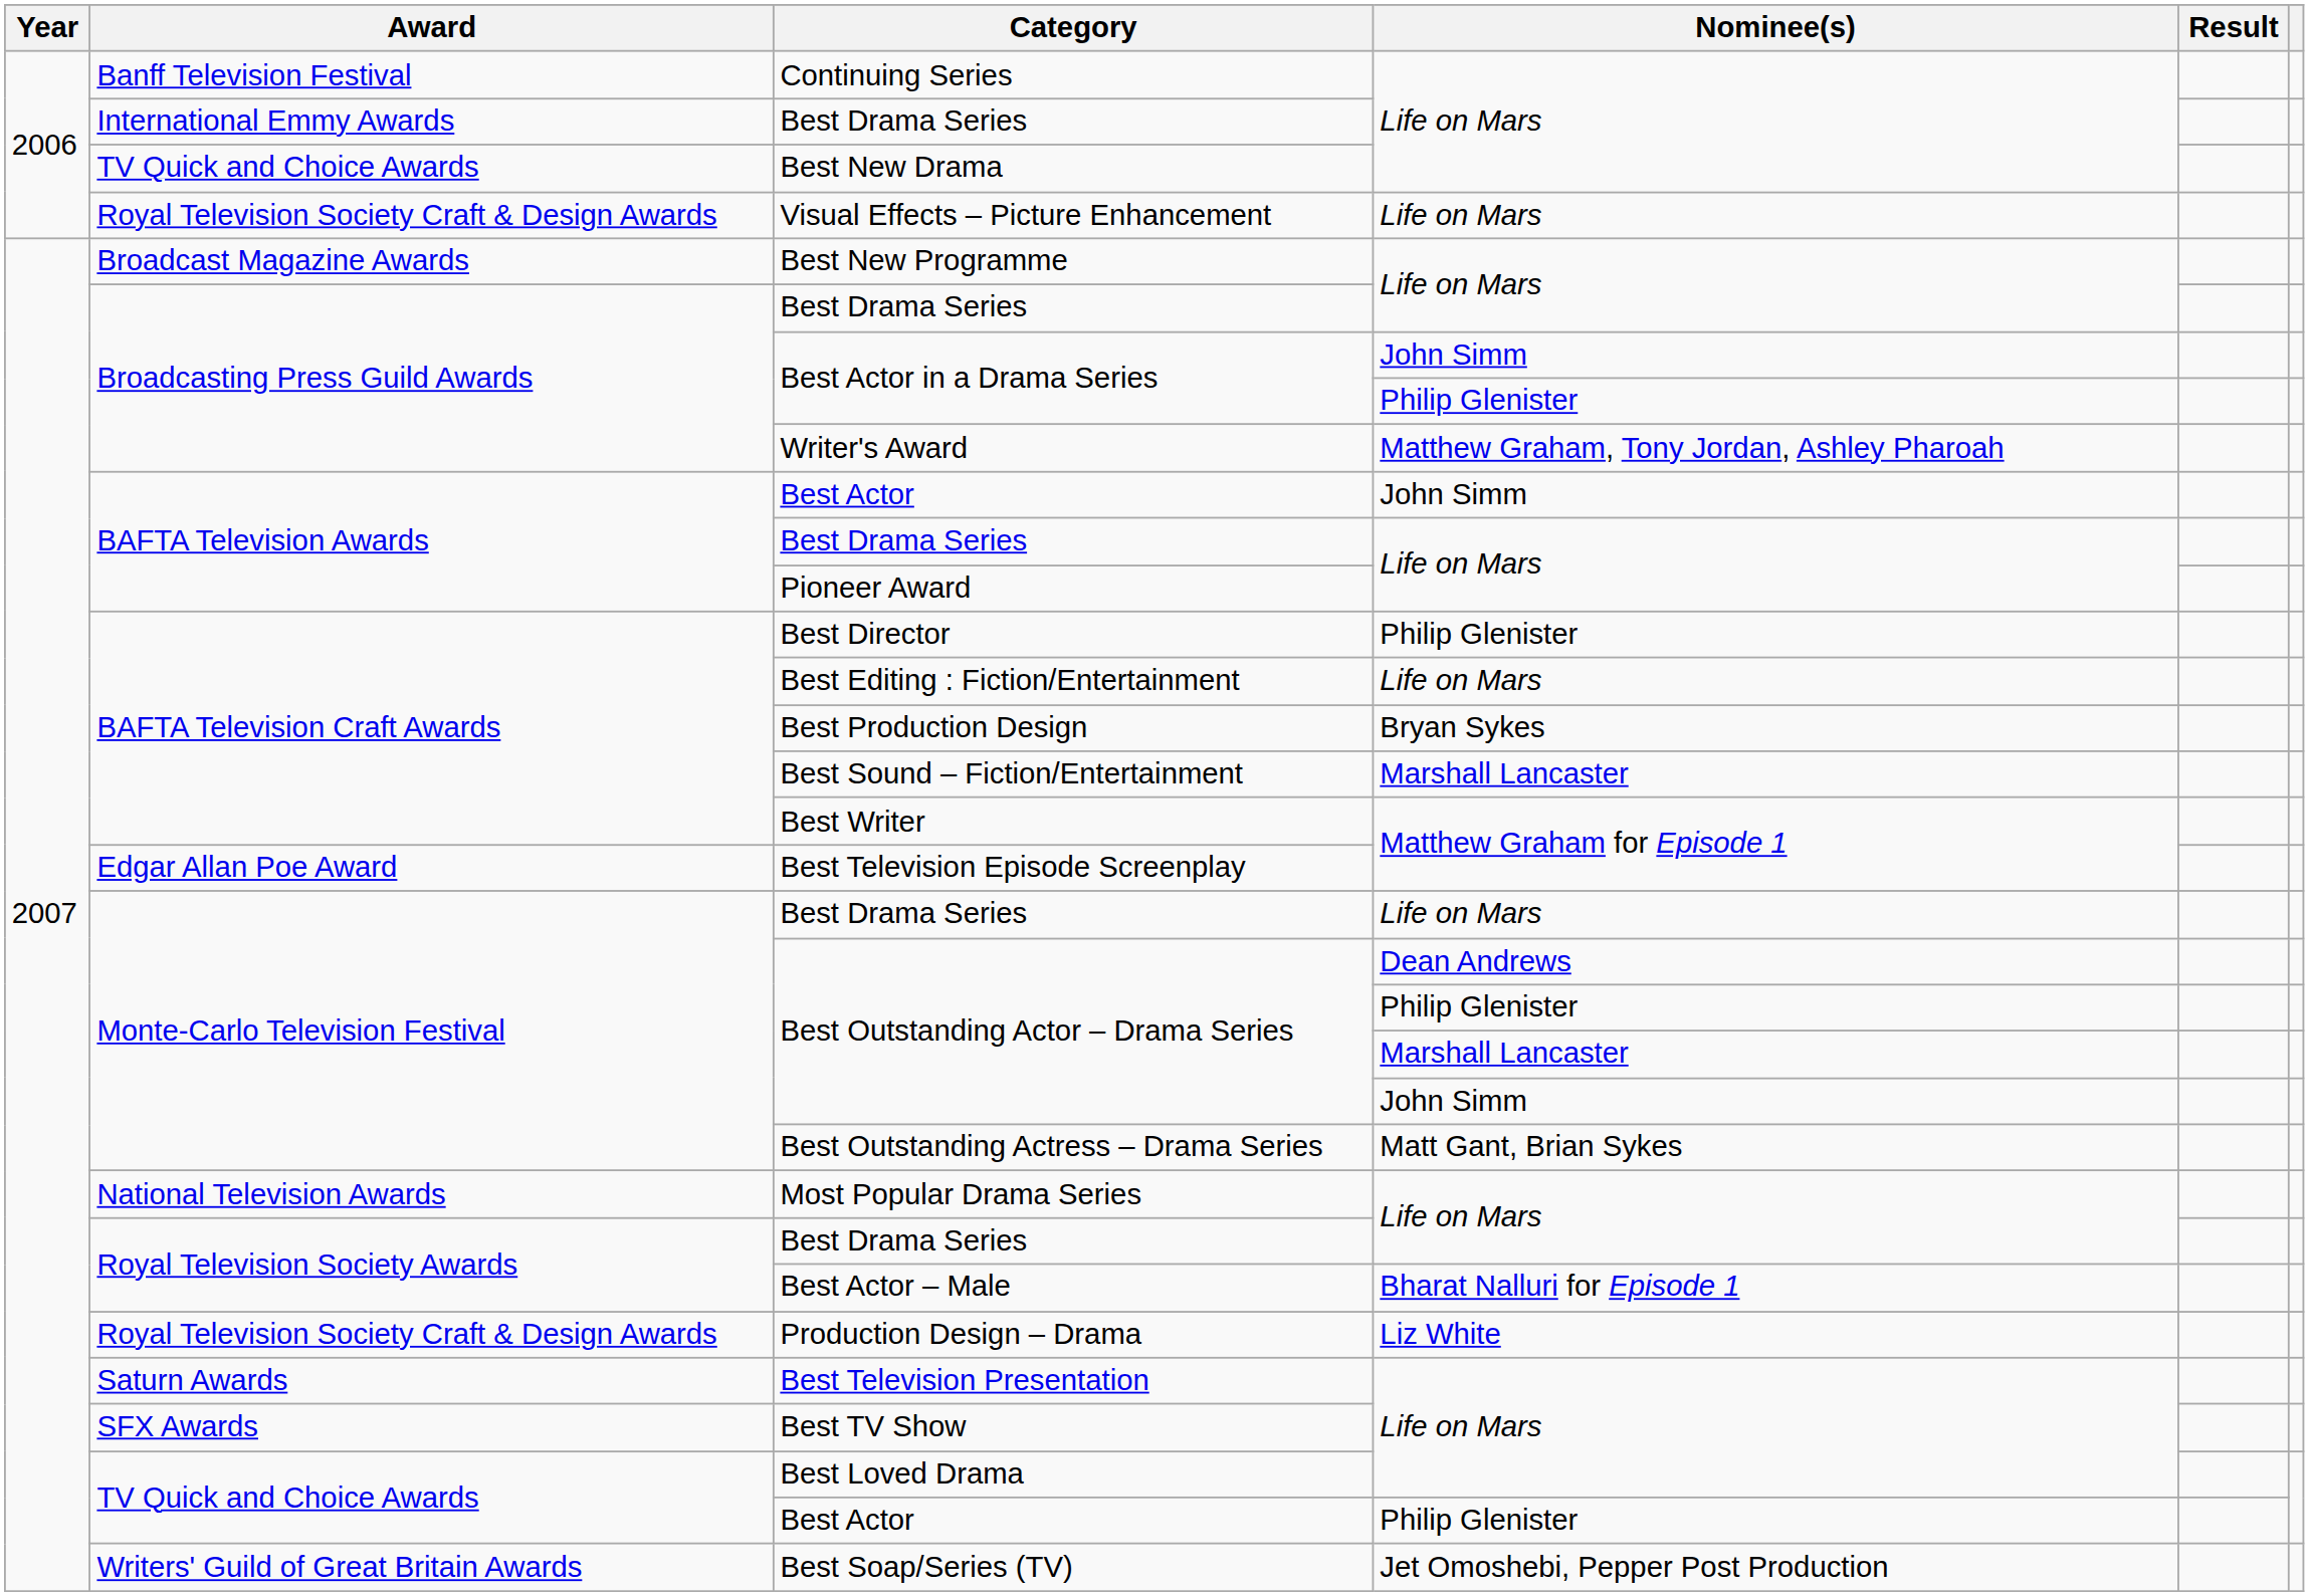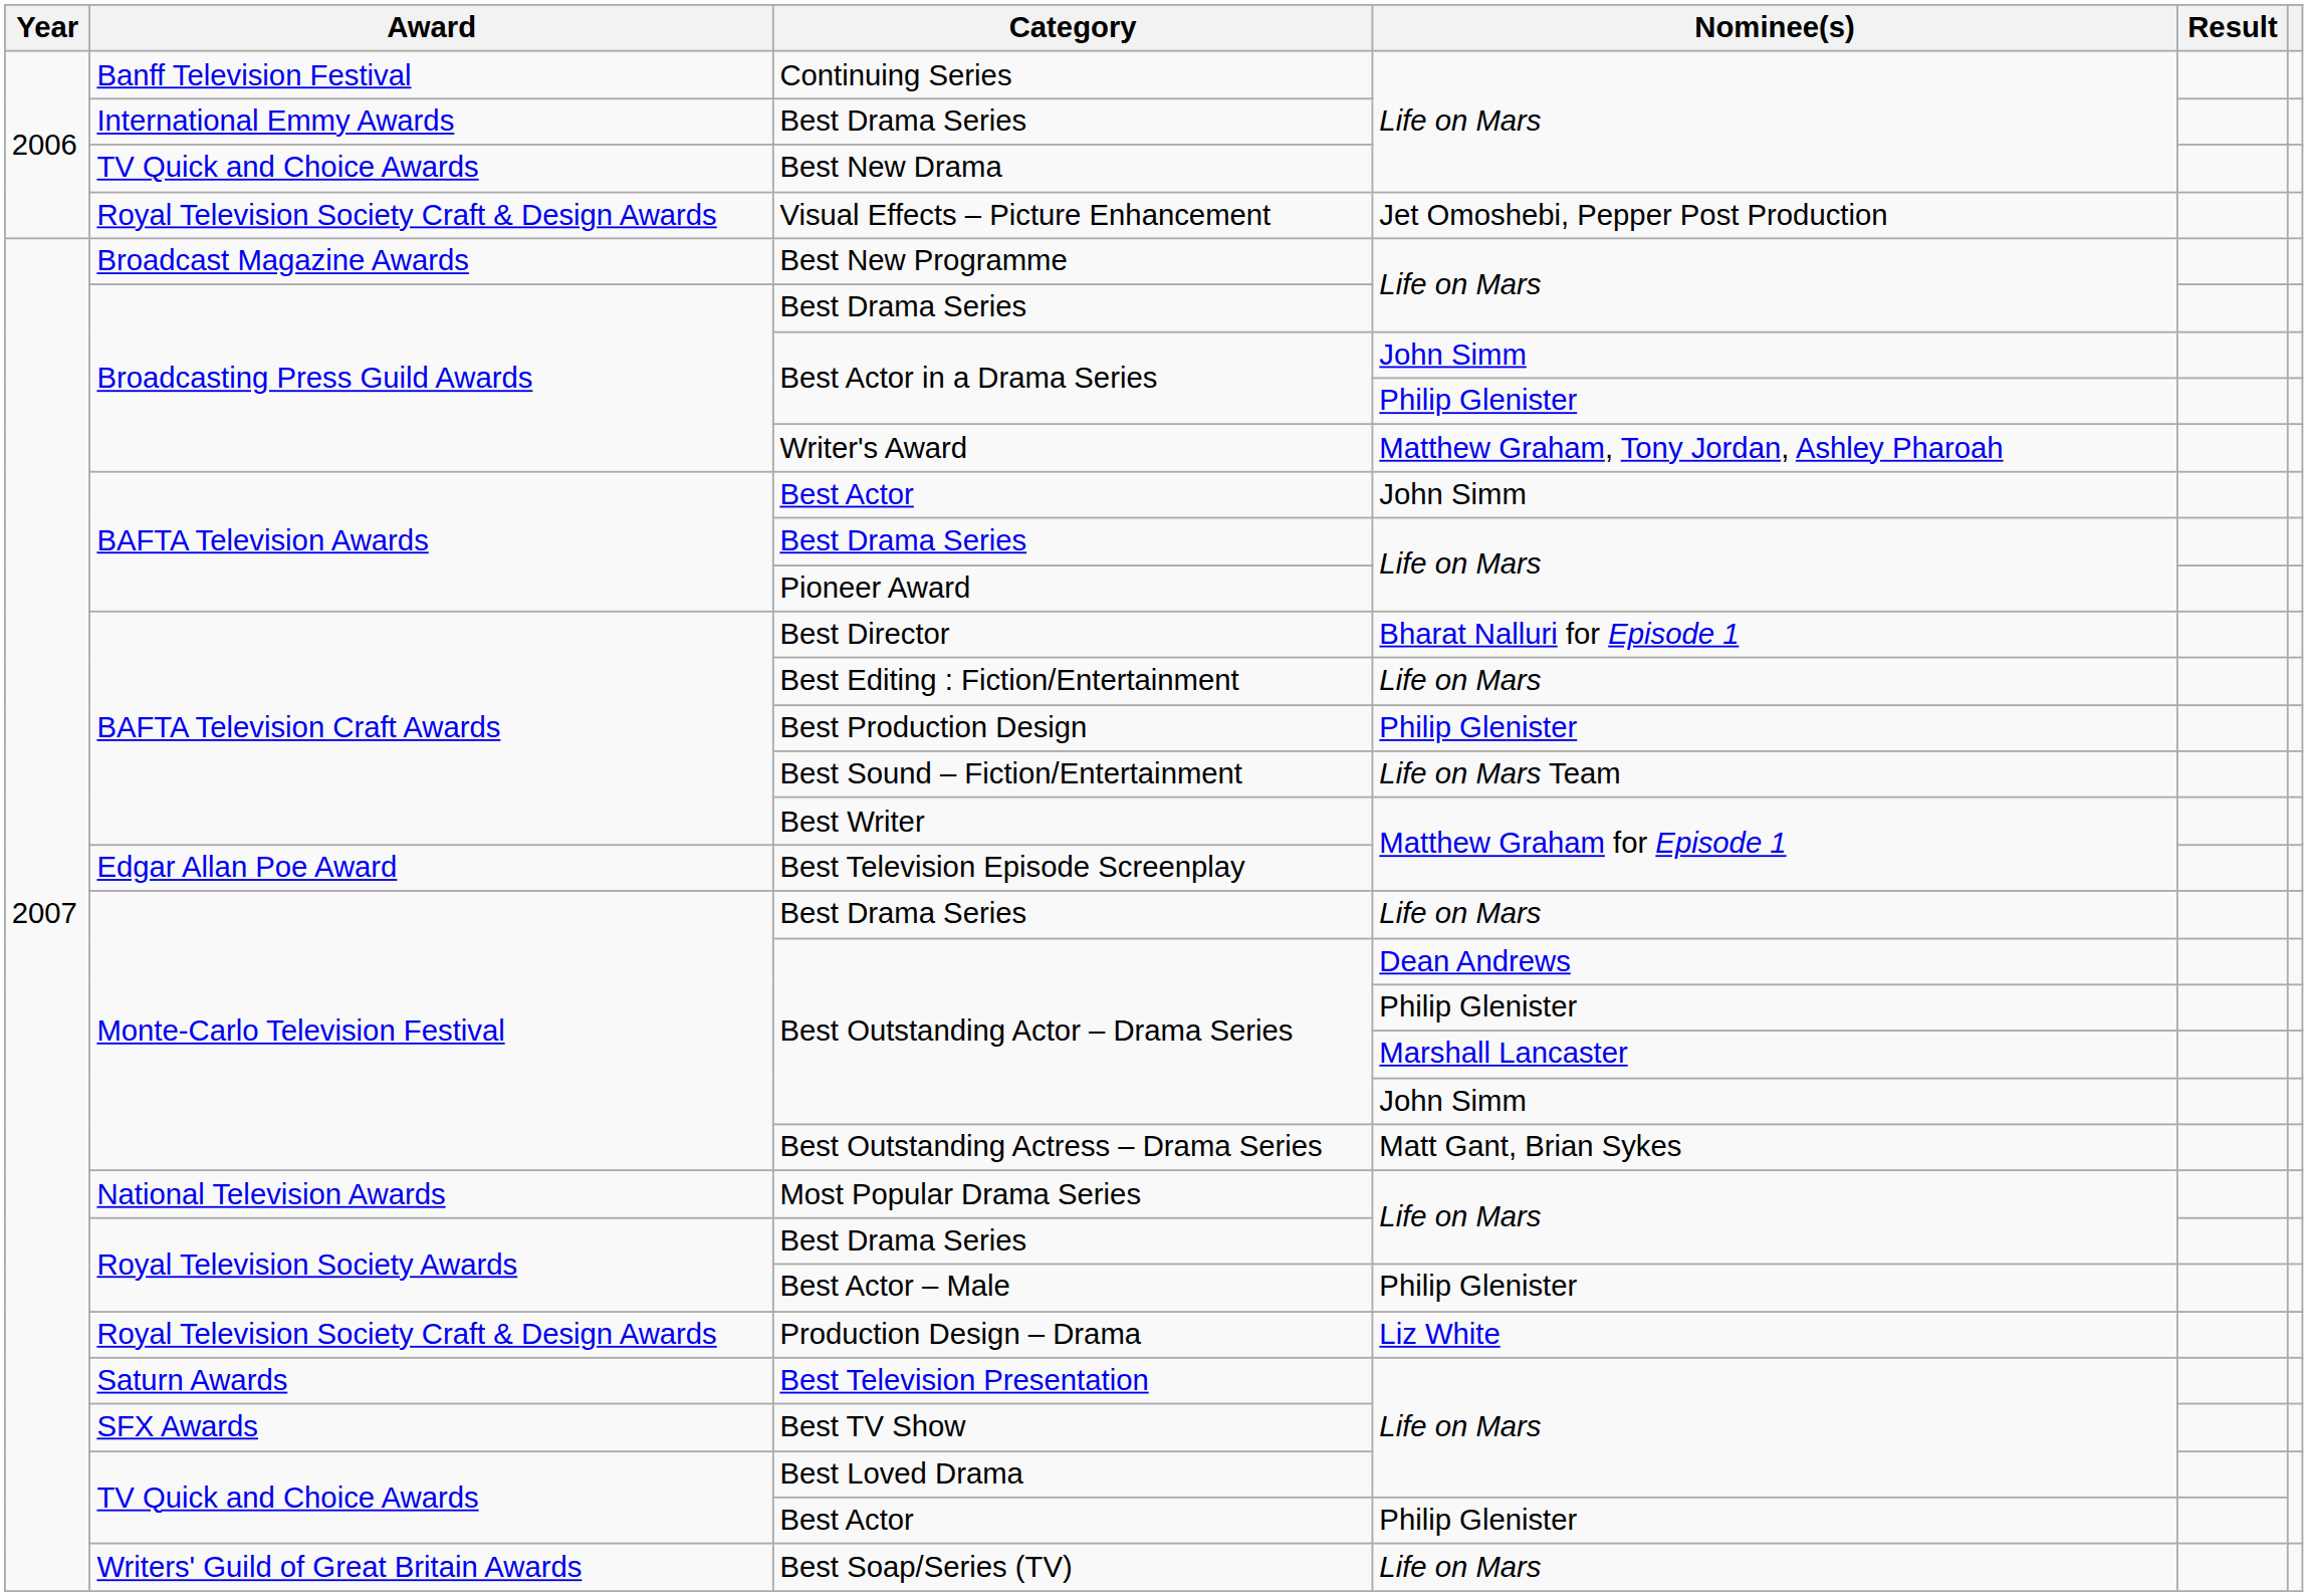 <table class="wikitable sortable plainrowheaders" style="width:99%;">
 <tr>
 <th scope="col">Year</th>
 <th scope="col">Award</th>
 <th scope="col">Category</th>
 <th scope="col" style="width:35%;">Nominee(s)</th>
 <th scope="col">Result</th>
 <th scope="col" class="unsortable"></th>
 </tr>
 <tr>
 <td rowspan="4">2006</td>
 <td><a href='#'>Banff Television Festival</a></td>
 <td>Continuing Series</td>
 <td rowspan="3"><em>Life on Mars</em></td>
 <td></td>
 <td style="text-align:center;"></td>
 </tr>
 <tr>
 <td><a href='#'>International Emmy Awards</a></td>
 <td>Best Drama Series</td>
 <td></td>
 <td style="text-align:center;"></td>
 </tr>
 <tr>
 <td><a href='#'>TV Quick and Choice Awards</a></td>
 <td>Best New Drama</td>
 <td></td>
 <td style="text-align:center;"></td>
 </tr>
 <tr>
 <td><a href='#'>Royal Television Society Craft & Design Awards</a></td>
 <td>Visual Effects – Picture Enhancement</td>
-<td><em>Life on Mars</em></td>
+<td>Jet Omoshebi, Pepper Post Production</td>
 <td></td>
 <td style="text-align:center;"></td>
 </tr>
 <tr>
 <td rowspan="29">2007</td>
 <td><a href='#'>Broadcast Magazine Awards</a></td>
 <td>Best New Programme</td>
 <td rowspan="2"><em>Life on Mars</em></td>
 <td></td>
 <td style="text-align:center;"></td>
 </tr>
 <tr>
 <td rowspan="4"><a href='#'>Broadcasting Press Guild Awards</a></td>
 <td>Best Drama Series</td>
 <td></td>
 <td style="text-align:center;"></td>
 </tr>
 <tr>
 <td rowspan ="2">Best Actor in a Drama Series</td>
 <td><a href='#'>John Simm</a></td>
 <td></td>
 <td style="text-align:center;"></td>
 </tr>
 <tr>
 <td><a href='#'>Philip Glenister</a></td>
 <td></td>
 <td style="text-align:center;"></td>
 </tr>
 <tr>
 <td>Writer's Award</td>
 <td><a href='#'>Matthew Graham</a>, <a href='#'>Tony Jordan</a>, <a href='#'>Ashley Pharoah</a></td>
 <td></td>
 <td style="text-align:center;"></td>
 </tr>
 <tr>
 <td rowspan="3"><a href='#'>BAFTA Television Awards</a></td>
 <td><a href='#'>Best Actor</a></td>
 <td>John Simm</td>
 <td></td>
 <td style="text-align:center;"></td>
 </tr>
 <tr>
 <td><a href='#'>Best Drama Series</a></td>
 <td rowspan="2"><em>Life on Mars</em></td>
 <td></td>
 <td style="text-align:center;"></td>
 </tr>
 <tr>
 <td>Pioneer Award</td>
 <td></td>
 <td style="text-align:center;"></td>
 </tr>
 <tr>
 <td rowspan="5"><a href='#'>BAFTA Television Craft Awards</a></td>
 <td>Best Director</td>
-<td>Philip Glenister</td>
+<td><a href='#'>Bharat Nalluri</a> for <em><a href='#'>Episode 1</a></em></td>
 <td></td>
 <td style="text-align:center;"></td>
 </tr>
 <tr>
 <td>Best Editing : Fiction/Entertainment</td>
 <td><em>Life on Mars</em></td>
 <td></td>
 <td style="text-align:center;"></td>
 </tr>
 <tr>
 <td>Best Production Design</td>
-<td>Bryan Sykes</td>
+<td><a href='#'>Philip Glenister</a></td>
 <td></td>
 <td style="text-align:center;"></td>
 </tr>
 <tr>
 <td>Best Sound – Fiction/Entertainment</td>
-<td><a href='#'>Marshall Lancaster</a></td>
+<td><em>Life on Mars</em> Team</td>
 <td></td>
 <td style="text-align:center;"></td>
 </tr>
 <tr>
 <td>Best Writer</td>
 <td rowspan ="2"><a href='#'>Matthew Graham</a> for <em><a href='#'>Episode 1</a></em></td>
 <td></td>
 <td style="text-align:center;"></td>
 </tr>
 <tr>
 <td><a href='#'>Edgar Allan Poe Award</a></td>
 <td>Best Television Episode Screenplay</td>
 <td></td>
 <td style="text-align:center;"></td>
 </tr>
 <tr>
 <td rowspan ="6"><a href='#'>Monte-Carlo Television Festival</a></td>
 <td>Best Drama Series</td>
 <td><em>Life on Mars</em></td>
 <td></td>
 <td style="text-align:center;"></td>
 </tr>
 <tr>
 <td rowspan ="4">Best Outstanding Actor – Drama Series</td>
 <td><a href='#'>Dean Andrews</a></td>
 <td></td>
 <td style="text-align:center;"></td>
 </tr>
 <tr>
 <td>Philip Glenister</td>
 <td></td>
 <td style="text-align:center;"></td>
 </tr>
 <tr>
 <td><a href='#'>Marshall Lancaster</a></td>
 <td></td>
 <td style="text-align:center;"></td>
 </tr>
 <tr>
 <td>John Simm</td>
 <td></td>
 <td style="text-align:center;"></td>
 </tr>
 <tr>
 <td>Best Outstanding Actress – Drama Series</td>
 <td>Matt Gant, Brian Sykes</td>
 <td></td>
 <td style="text-align:center;"></td>
 </tr>
 <tr>
 <td><a href='#'>National Television Awards</a></td>
 <td>Most Popular Drama Series</td>
 <td rowspan="2"><em>Life on Mars</em></td>
 <td></td>
 <td style="text-align:center;"></td>
 </tr>
 <tr>
 <td rowspan ="2"><a href='#'>Royal Television Society Awards</a></td>
 <td>Best Drama Series</td>
 <td></td>
 <td style="text-align:center;"></td>
 </tr>
 <tr>
 <td>Best Actor – Male</td>
-<td><a href='#'>Bharat Nalluri</a> for <em><a href='#'>Episode 1</a></em></td>
+<td>Philip Glenister</td>
 <td></td>
 <td style="text-align:center;"></td>
 </tr>
 <tr>
 <td><a href='#'>Royal Television Society Craft & Design Awards</a></td>
 <td>Production Design – Drama</td>
 <td><a href='#'>Liz White</a></td>
 <td></td>
 <td style="text-align:center;"></td>
 </tr>
 <tr>
 <td><a href='#'>Saturn Awards</a></td>
 <td><a href='#'>Best Television Presentation</a></td>
 <td rowspan="3"><em>Life on Mars</em></td>
 <td></td>
 <td style="text-align:center;"></td>
 </tr>
 <tr>
 <td><a href='#'>SFX Awards</a></td>
 <td>Best TV Show</td>
 <td></td>
 <td style="text-align:center;"></td>
 </tr>
 <tr>
 <td rowspan="2"><a href='#'>TV Quick and Choice Awards</a></td>
 <td>Best Loved Drama</td>
 <td></td>
 <td rowspan="2"></td>
 </tr>
 <tr>
 <td>Best Actor</td>
 <td>Philip Glenister</td>
 <td></td>
 </tr>
 <tr>
 <td><a href='#'>Writers' Guild of Great Britain Awards</a></td>
 <td>Best Soap/Series (TV)</td>
-<td>Jet Omoshebi, Pepper Post Production</td>
+<td><em>Life on Mars</em></td>
 <td></td>
 <td style="text-align:center;"></td>
 </tr>
 </table>
